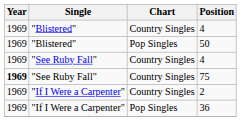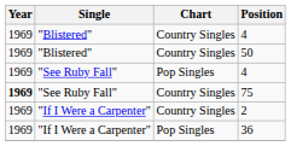 <table class="wikitable">
 <tr>
 <th align="left">Year</th>
 <th align="left">Single</th>
 <th align="left">Chart</th>
 <th align="left">Position</th>
 </tr>
 <tr>
 <td align="left">1969</td>
 <td align="left">"<a href='#'>Blistered</a>"</td>
 <td align="left">Country Singles</td>
 <td align="left">4</td>
 </tr>
 <tr>
 <td align="left">1969</td>
 <td align="left">"Blistered"</td>
-<td align="left">Pop Singles</td>
+<td align="left">Country Singles</td>
 <td align="left">50</td>
 </tr>
 <tr>
 <td align="left">1969</td>
 <td align="left">"<a href='#'>See Ruby Fall</a>"</td>
-<td align="left">Country Singles</td>
+<td align="left">Pop Singles</td>
 <td align="left">4</td>
 </tr>
 <tr>
 <td align="left"><strong>1969</strong></td>
 <td align="left">"See Ruby Fall"</td>
 <td align="left">Country Singles</td>
 <td align="left">75</td>
 </tr>
 <tr>
 <td align="left">1969</td>
 <td align="left">"<a href='#'>If I Were a Carpenter</a>"</td>
 <td align="left">Country Singles</td>
 <td align="left">2</td>
 </tr>
 <tr>
 <td align="left">1969</td>
 <td align="left">"If I Were a Carpenter"</td>
 <td align="left">Pop Singles</td>
 <td align="left">36</td>
 </tr>
 <tr>
 </tr>
 </table>
